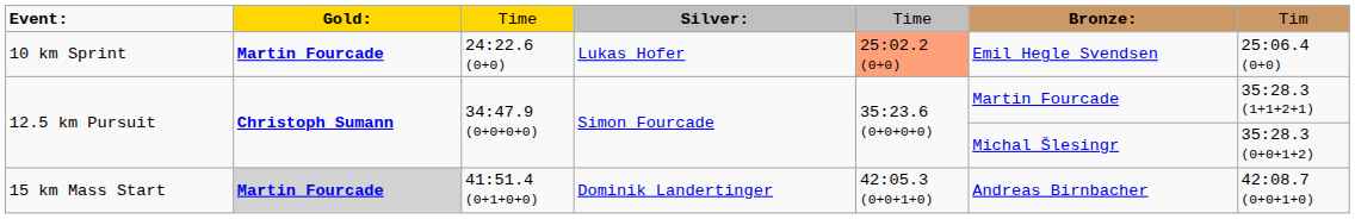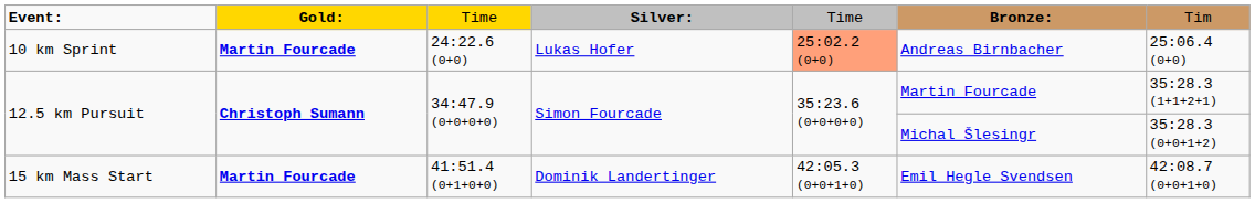 <table class="wikitable" width=85%>
 <tr>
 <td><strong>Event:</strong></td>
 <td style="text-align:center;background-color:gold;"><strong>Gold:</strong></td>
 <td style="text-align:center;background-color:gold;">Time</td>
 <td style="text-align:center;background-color:silver;"><strong>Silver:</strong></td>
 <td style="text-align:center;background-color:silver;">Time</td>
 <td style="text-align:center;background-color:#CC9966;"><strong>Bronze:</strong></td>
 <td style="text-align:center;background-color:#CC9966;">Tim</td>
 </tr>
 <tr>
 <td>10 km Sprint<br></td>
 <td><strong><a href='#'>Martin Fourcade</a></strong><br><small></small></td>
 <td>24:22.6<br><small>(0+0)</small></td>
 <td><a href='#'>Lukas Hofer</a><br><small></small></td>
 <td style="background: lightsalmon;">25:02.2<br><small>(0+0)</small></td>
-<td><a href='#'>Emil Hegle Svendsen</a><br><small></small></td>
+<td><a href='#'>Andreas Birnbacher</a><br><small></small></td>
 <td>25:06.4<br><small>(0+0)</small></td>
 </tr>
 <tr>
 <td rowspan=2>12.5 km Pursuit<br></td>
 <td rowspan=2><strong><a href='#'>Christoph Sumann</a></strong><br><small></small></td>
 <td rowspan=2>34:47.9<br><small>(0+0+0+0)</small></td>
 <td rowspan=2><a href='#'>Simon Fourcade</a><br><small></small></td>
 <td rowspan=2>35:23.6<br><small>(0+0+0+0)</small></td>
 <td><a href='#'>Martin Fourcade</a><br><small></small></td>
 <td>35:28.3<br><small>(1+1+2+1)</small></td>
 </tr>
 <tr>
 <td><a href='#'>Michal Šlesingr</a><br><small></small></td>
 <td>35:28.3<br><small>(0+0+1+2)</small></td>
 </tr>
 <tr>
 <td>15 km Mass Start<br></td>
-<td style="background: lightgrey;"><strong><a href='#'>Martin Fourcade</a></strong><br><small></small></td>
+<td><strong><a href='#'>Martin Fourcade</a></strong><br><small></small></td>
 <td>41:51.4<br><small>(0+1+0+0)</small></td>
 <td><a href='#'>Dominik Landertinger</a><br><small></small></td>
 <td>42:05.3<br><small>(0+0+1+0)</small></td>
-<td><a href='#'>Andreas Birnbacher</a><br><small></small></td>
+<td><a href='#'>Emil Hegle Svendsen</a><br><small></small></td>
 <td>42:08.7<br><small>(0+0+1+0)</small></td>
 </tr>
 </table>
